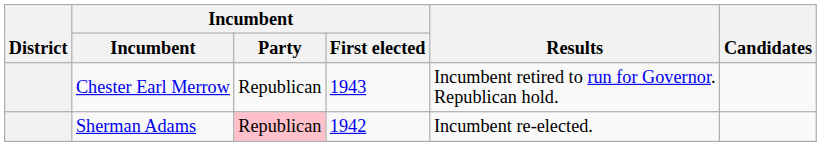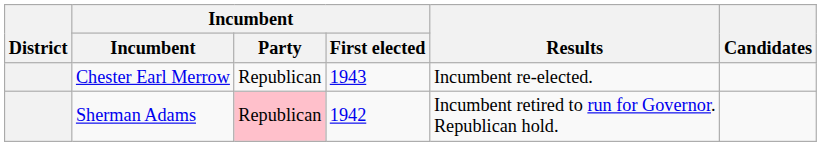 <table class=wikitable>
 <tr valign=bottom>
 <th rowspan=2>District</th>
 <th colspan=3>Incumbent</th>
 <th rowspan=2>Results</th>
 <th rowspan=2>Candidates</th>
 </tr>
 <tr>
 <th>Incumbent</th>
 <th>Party</th>
 <th>First elected</th>
 </tr>
 <tr>
 <th></th>
 <td><a href='#'>Chester Earl Merrow</a></td>
 <td>Republican</td>
 <td><a href='#'>1943</a></td>
-<td>Incumbent retired to <a href='#'>run for Governor</a>.<br>Republican hold.</td>
+<td>Incumbent re-elected.</td>
 <td nowrap></td>
 </tr>
 <tr>
 <th></th>
 <td><a href='#'>Sherman Adams</a></td>
 <td style="background: pink;">Republican</td>
 <td><a href='#'>1942</a></td>
-<td>Incumbent re-elected.</td>
+<td>Incumbent retired to <a href='#'>run for Governor</a>.<br>Republican hold.</td>
 <td nowrap></td>
 </tr>
 </table>
